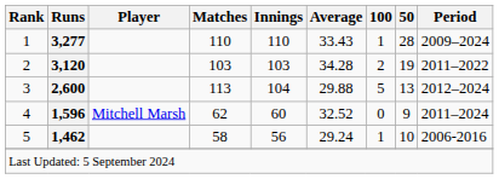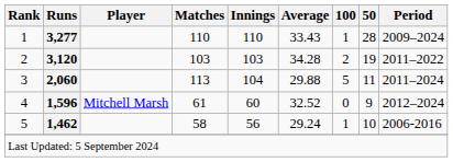 <table class="wikitable plainrowheaders sortable">
 <tr>
 <th scope=col>Rank</th>
 <th scope=col>Runs</th>
 <th scope=col>Player</th>
 <th scope=col>Matches</th>
 <th scope=col>Innings</th>
 <th scope=col>Average</th>
 <th scope=col>100</th>
 <th scope=col>50</th>
 <th scope=col>Period</th>
 </tr>
 <tr>
 <td align=center>1</td>
 <th scope=row style=text-align:center;>3,277</th>
 <td></td>
 <td align=center>110</td>
 <td align=center>110</td>
 <td align=center>33.43</td>
 <td align=center>1</td>
 <td align=center>28</td>
 <td>2009–2024</td>
 </tr>
 <tr>
 <td align=center>2</td>
 <th scope=row style=text-align:center;>3,120</th>
 <td></td>
 <td align=center>103</td>
 <td align=center>103</td>
 <td align=center>34.28</td>
 <td align=center>2</td>
 <td align=center>19</td>
 <td>2011–2022</td>
 </tr>
 <tr>
 <td align=center>3</td>
-<th scope=row style=text-align:center;>2,600</th>
+<th scope=row style=text-align:center;>2,060</th>
 <td></td>
 <td align=center>113</td>
 <td align=center>104</td>
 <td align=center>29.88</td>
 <td align=center>5</td>
-<td align="center">13</td>
-<td>2012–2024</td>
+<td align="center">11</td>
+<td>2011–2024</td>
 </tr>
 <tr>
 <td align=center>4</td>
 <th scope=row style=text-align:center;>1,596</th>
 <td><a href='#'>Mitchell Marsh</a></td>
-<td align=center>62</td>
+<td align=center>61</td>
 <td align=center>60</td>
 <td align=center>32.52</td>
 <td align=center>0</td>
 <td align=center>9</td>
-<td>2011–2024</td>
+<td>2012–2024</td>
 </tr>
 <tr>
 <td align=center>5</td>
 <th scope=row style=text-align:center;>1,462</th>
 <td></td>
 <td align=center>58</td>
 <td align=center>56</td>
 <td align=center>29.24</td>
 <td align=center>1</td>
 <td align=center>10</td>
 <td>2006-2016</td>
 </tr>
 <tr>
 </tr>
 <tr class=sortbottom>
 <td colspan=9><small>Last Updated: 5 September 2024</small></td>
 </tr>
 </table>
